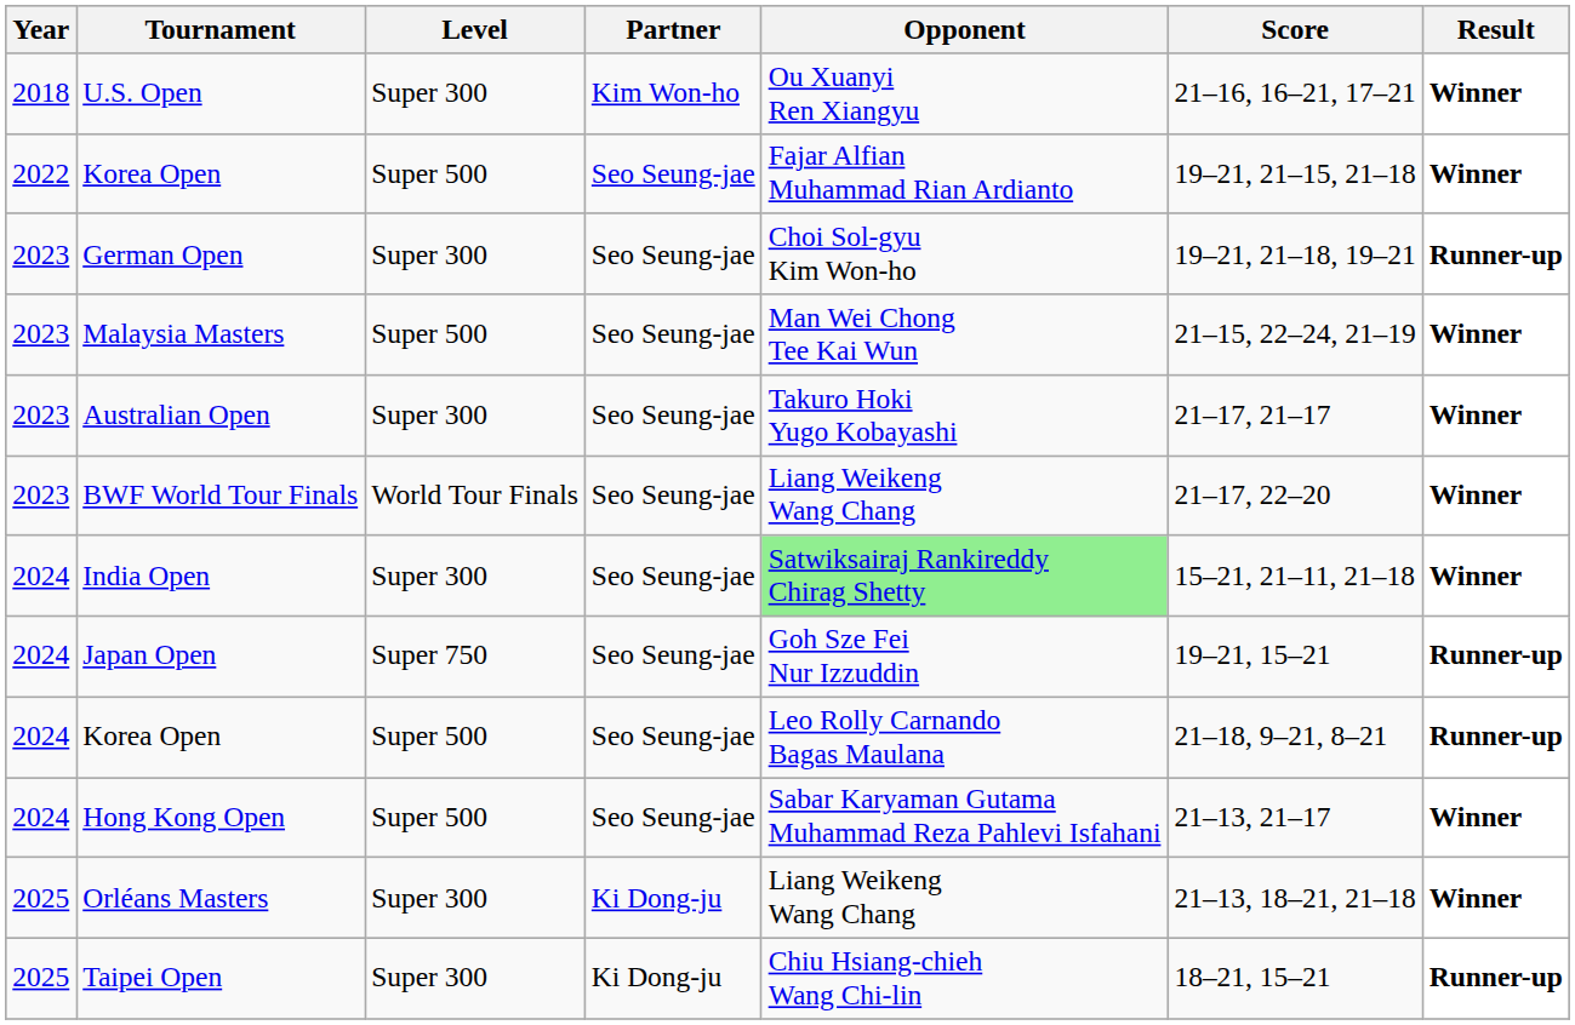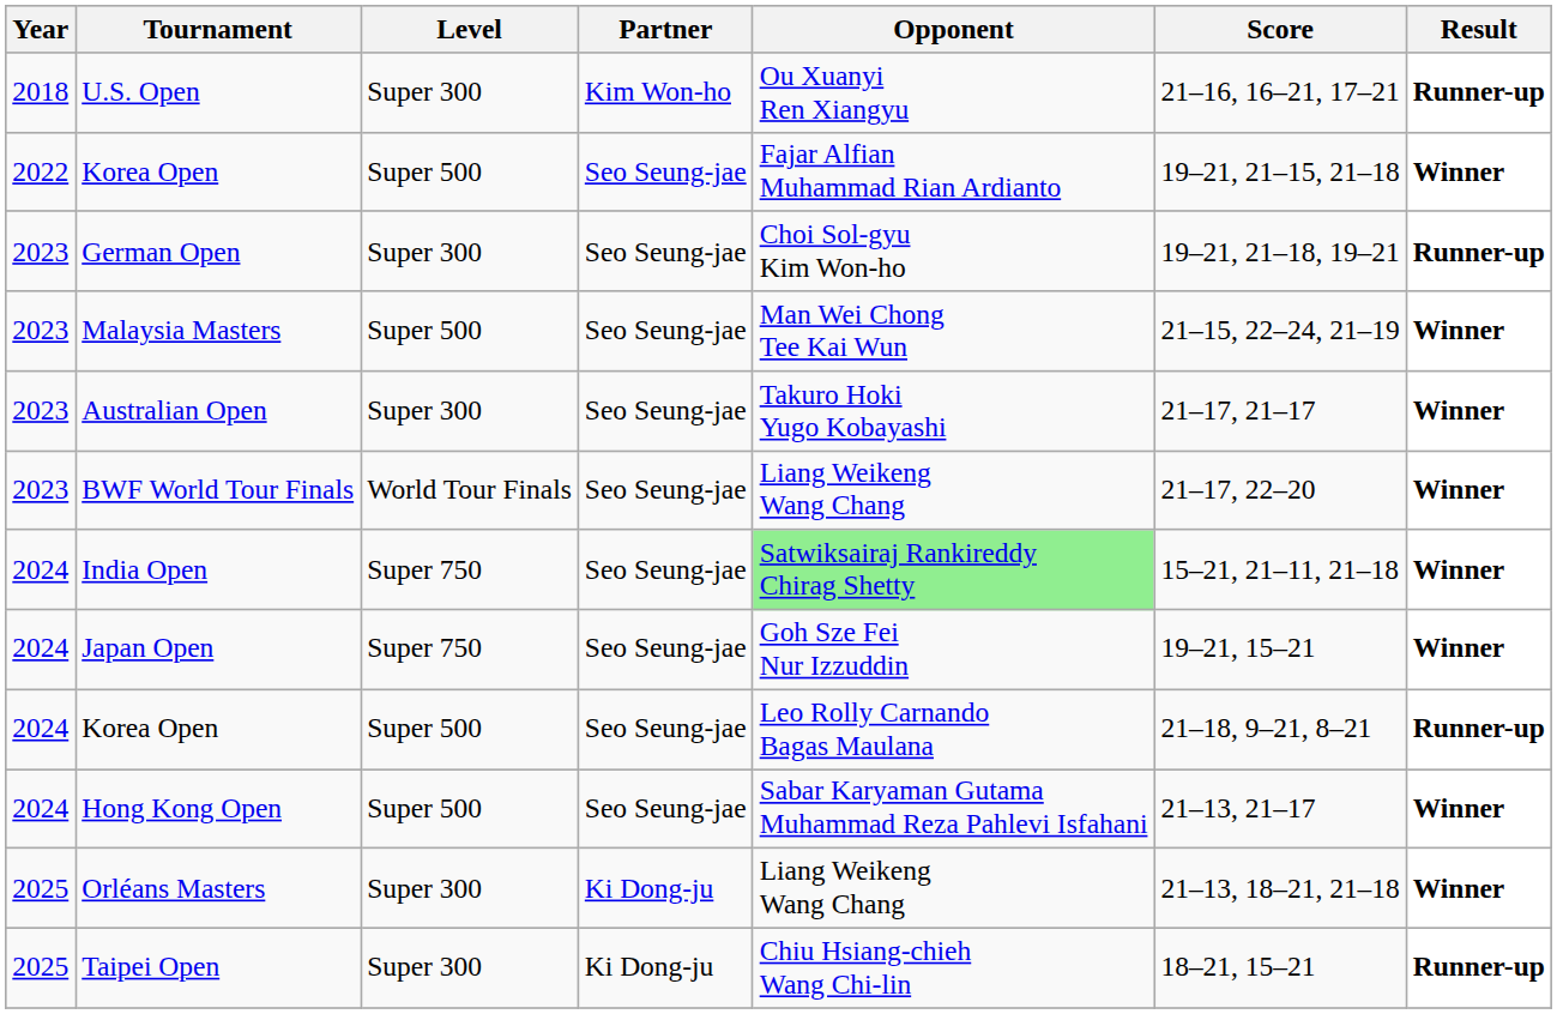 <table class="sortable wikitable" style="font-size: 90%;">
 <tr>
 <th>Year</th>
 <th>Tournament</th>
 <th>Level</th>
 <th>Partner</th>
 <th>Opponent</th>
 <th>Score</th>
 <th>Result</th>
 </tr>
 <tr>
 <td align="center"><a href='#'>2018</a></td>
 <td align="left"><a href='#'>U.S. Open</a></td>
 <td align="left">Super 300</td>
 <td align="left"> <a href='#'>Kim Won-ho</a></td>
 <td align="left"> <a href='#'>Ou Xuanyi</a><br> <a href='#'>Ren Xiangyu</a></td>
 <td align="left">21–16, 16–21, 17–21</td>
-<td style="text-align:left; background:white"> <strong>Winner</strong></td>
+<td style="text-align:left; background:white"> <strong>Runner-up</strong></td>
 </tr>
 <tr>
 <td align="center"><a href='#'>2022</a></td>
 <td align="left"><a href='#'>Korea Open</a></td>
 <td align="left">Super 500</td>
 <td align="left"> <a href='#'>Seo Seung-jae</a></td>
 <td align="left"> <a href='#'>Fajar Alfian</a><br> <a href='#'>Muhammad Rian Ardianto</a></td>
 <td align="left">19–21, 21–15, 21–18</td>
 <td style="text-align:left; background:white"> <strong>Winner</strong></td>
 </tr>
 <tr>
 <td align="center"><a href='#'>2023</a></td>
 <td align="left"><a href='#'>German Open</a></td>
 <td align="left">Super 300</td>
 <td align="left"> Seo Seung-jae</td>
 <td align="left"> <a href='#'>Choi Sol-gyu</a><br> Kim Won-ho</td>
 <td align="left">19–21, 21–18, 19–21</td>
 <td style="text-align:left; background:white"> <strong>Runner-up</strong></td>
 </tr>
 <tr>
 <td align="center"><a href='#'>2023</a></td>
 <td align="left"><a href='#'>Malaysia Masters</a></td>
 <td align="left">Super 500</td>
 <td align="left"> Seo Seung-jae</td>
 <td align="left"> <a href='#'>Man Wei Chong</a><br> <a href='#'>Tee Kai Wun</a></td>
 <td align="left">21–15, 22–24, 21–19</td>
 <td style="text-align:left; background:white"> <strong>Winner</strong></td>
 </tr>
 <tr>
 <td align="center"><a href='#'>2023</a></td>
 <td align="left"><a href='#'>Australian Open</a></td>
 <td align="left">Super 300</td>
 <td align="left"> Seo Seung-jae</td>
 <td align="left"> <a href='#'>Takuro Hoki</a><br> <a href='#'>Yugo Kobayashi</a></td>
 <td align="left">21–17, 21–17</td>
 <td style="text-align:left; background:white"> <strong>Winner</strong></td>
 </tr>
 <tr>
 <td align="center"><a href='#'>2023</a></td>
 <td align="left"><a href='#'>BWF World Tour Finals</a></td>
 <td align="left">World Tour Finals</td>
 <td align="left"> Seo Seung-jae</td>
 <td align="left"> <a href='#'>Liang Weikeng</a><br> <a href='#'>Wang Chang</a></td>
 <td align="left">21–17, 22–20</td>
 <td style="text-align:left; background:white"> <strong>Winner</strong></td>
 </tr>
 <tr>
 <td align="center"><a href='#'>2024</a></td>
 <td align="left"><a href='#'>India Open</a></td>
-<td align="left">Super 300</td>
+<td align="left">Super 750</td>
 <td align="left"> Seo Seung-jae</td>
 <td align="left" style="background: lightgreen;"> <a href='#'>Satwiksairaj Rankireddy</a><br> <a href='#'>Chirag Shetty</a></td>
 <td align="left">15–21, 21–11, 21–18</td>
 <td style="text-align:left; background:white"> <strong>Winner</strong></td>
 </tr>
 <tr>
 <td align="center"><a href='#'>2024</a></td>
 <td align="left"><a href='#'>Japan Open</a></td>
 <td align="left">Super 750</td>
 <td align="left"> Seo Seung-jae</td>
 <td align="left"> <a href='#'>Goh Sze Fei</a><br> <a href='#'>Nur Izzuddin</a></td>
 <td align="left">19–21, 15–21</td>
-<td style="text-align:left; background:white"> <strong>Runner-up</strong></td>
+<td style="text-align:left; background:white"> <strong>Winner</strong></td>
 </tr>
 <tr>
 <td align="center"><a href='#'>2024</a></td>
 <td align="left">Korea Open</td>
 <td align="left">Super 500</td>
 <td align="left"> Seo Seung-jae</td>
 <td align="left"> <a href='#'>Leo Rolly Carnando</a><br> <a href='#'>Bagas Maulana</a></td>
 <td align="left">21–18, 9–21, 8–21</td>
 <td style="text-align:left; background:white"> <strong>Runner-up</strong></td>
 </tr>
 <tr>
 <td align="center"><a href='#'>2024</a></td>
 <td align="left"><a href='#'>Hong Kong Open</a></td>
 <td align="left">Super 500</td>
 <td align="left"> Seo Seung-jae</td>
 <td align="left"> <a href='#'>Sabar Karyaman Gutama</a><br> <a href='#'>Muhammad Reza Pahlevi Isfahani</a></td>
 <td align="left">21–13, 21–17</td>
 <td style="text-align:left; background:white"> <strong>Winner</strong></td>
 </tr>
 <tr>
 <td align="center"><a href='#'>2025</a></td>
 <td align="left"><a href='#'>Orléans Masters</a></td>
 <td align="left">Super 300</td>
 <td align="left"> <a href='#'>Ki Dong-ju</a></td>
 <td align="left"> Liang Weikeng <br>  Wang Chang</td>
 <td align="left">21–13, 18–21, 21–18</td>
 <td style="text-align:left; background: white"> <strong>Winner</strong></td>
 </tr>
 <tr>
 <td align="center"><a href='#'>2025</a></td>
 <td align="left"><a href='#'>Taipei Open</a></td>
 <td align="left">Super 300</td>
 <td align="left"> Ki Dong-ju</td>
 <td align="left"> <a href='#'>Chiu Hsiang-chieh</a><br> <a href='#'>Wang Chi-lin</a></td>
 <td align="left">18–21, 15–21</td>
 <td style="text-align:left; background:white"> <strong>Runner-up</strong></td>
 </tr>
 </table>
